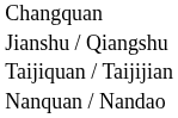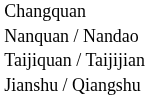 <table>
 <tr>
 <td rowspan=2>Changquan<br></td>
 <td rowspan=2></td>
 <td rowspan=2></td>
 <td></td>
 </tr>
 <tr>
 <td></td>
 </tr>
 <tr>
-<td>Jianshu / Qiangshu<br></td>
+<td>Nanquan / Nandao<br></td>
 <td></td>
 <td></td>
 <td></td>
 </tr>
 <tr>
 <td>Taijiquan / Taijijian<br></td>
 <td></td>
 <td></td>
 <td></td>
 </tr>
 <tr>
-<td>Nanquan / Nandao<br></td>
+<td>Jianshu / Qiangshu<br></td>
 <td></td>
 <td></td>
 <td></td>
 </tr>
 </table>
